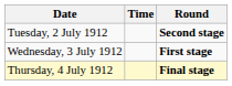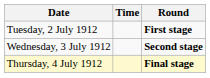 <table class="wikitable">
 <tr>
 <th>Date</th>
 <th>Time</th>
 <th>Round</th>
 </tr>
 <tr>
 <td>Tuesday, 2 July 1912</td>
 <td></td>
-<td><strong>Second stage</strong></td>
+<td><strong>First stage</strong></td>
 </tr>
 <tr>
 <td>Wednesday, 3 July 1912</td>
 <td></td>
-<td><strong>First stage</strong></td>
+<td><strong>Second stage</strong></td>
 </tr>
 <tr style=background:lemonchiffon>
 <td>Thursday, 4 July 1912</td>
 <td></td>
 <td><strong>Final stage</strong></td>
 </tr>
 </table>
